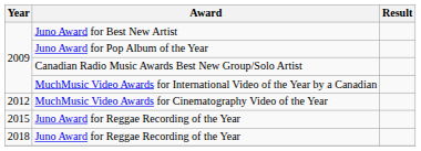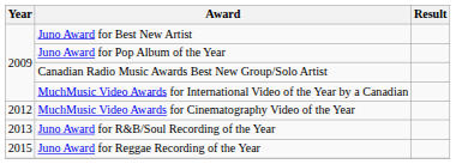 <table class="wikitable">
 <tr>
 <th>Year</th>
 <th>Award</th>
 <th>Result</th>
 </tr>
 <tr>
 <td rowspan="4">2009</td>
 <td><a href='#'>Juno Award</a> for Best New Artist</td>
 <td></td>
 </tr>
 <tr>
 <td><a href='#'>Juno Award</a> for Pop Album of the Year</td>
 <td></td>
 </tr>
 <tr>
 <td>Canadian Radio Music Awards Best New Group/Solo Artist</td>
 <td></td>
 </tr>
 <tr>
 <td><a href='#'>MuchMusic Video Awards</a> for International Video of the Year by a Canadian</td>
 <td></td>
 </tr>
 <tr>
 <td>2012</td>
 <td><a href='#'>MuchMusic Video Awards</a> for Cinematography Video of the Year</td>
 <td></td>
 </tr>
 <tr>
-<td>2015</td>
-<td><a href='#'>Juno Award</a> for Reggae Recording of the Year</td>
+<td>2013</td>
+<td><a href='#'>Juno Award</a> for R&B/Soul Recording of the Year</td>
 <td></td>
 </tr>
 <tr>
-<td>2018</td>
+<td>2015</td>
 <td><a href='#'>Juno Award</a> for Reggae Recording of the Year</td>
 <td></td>
 </tr>
 <tr>
 </tr>
 </table>
